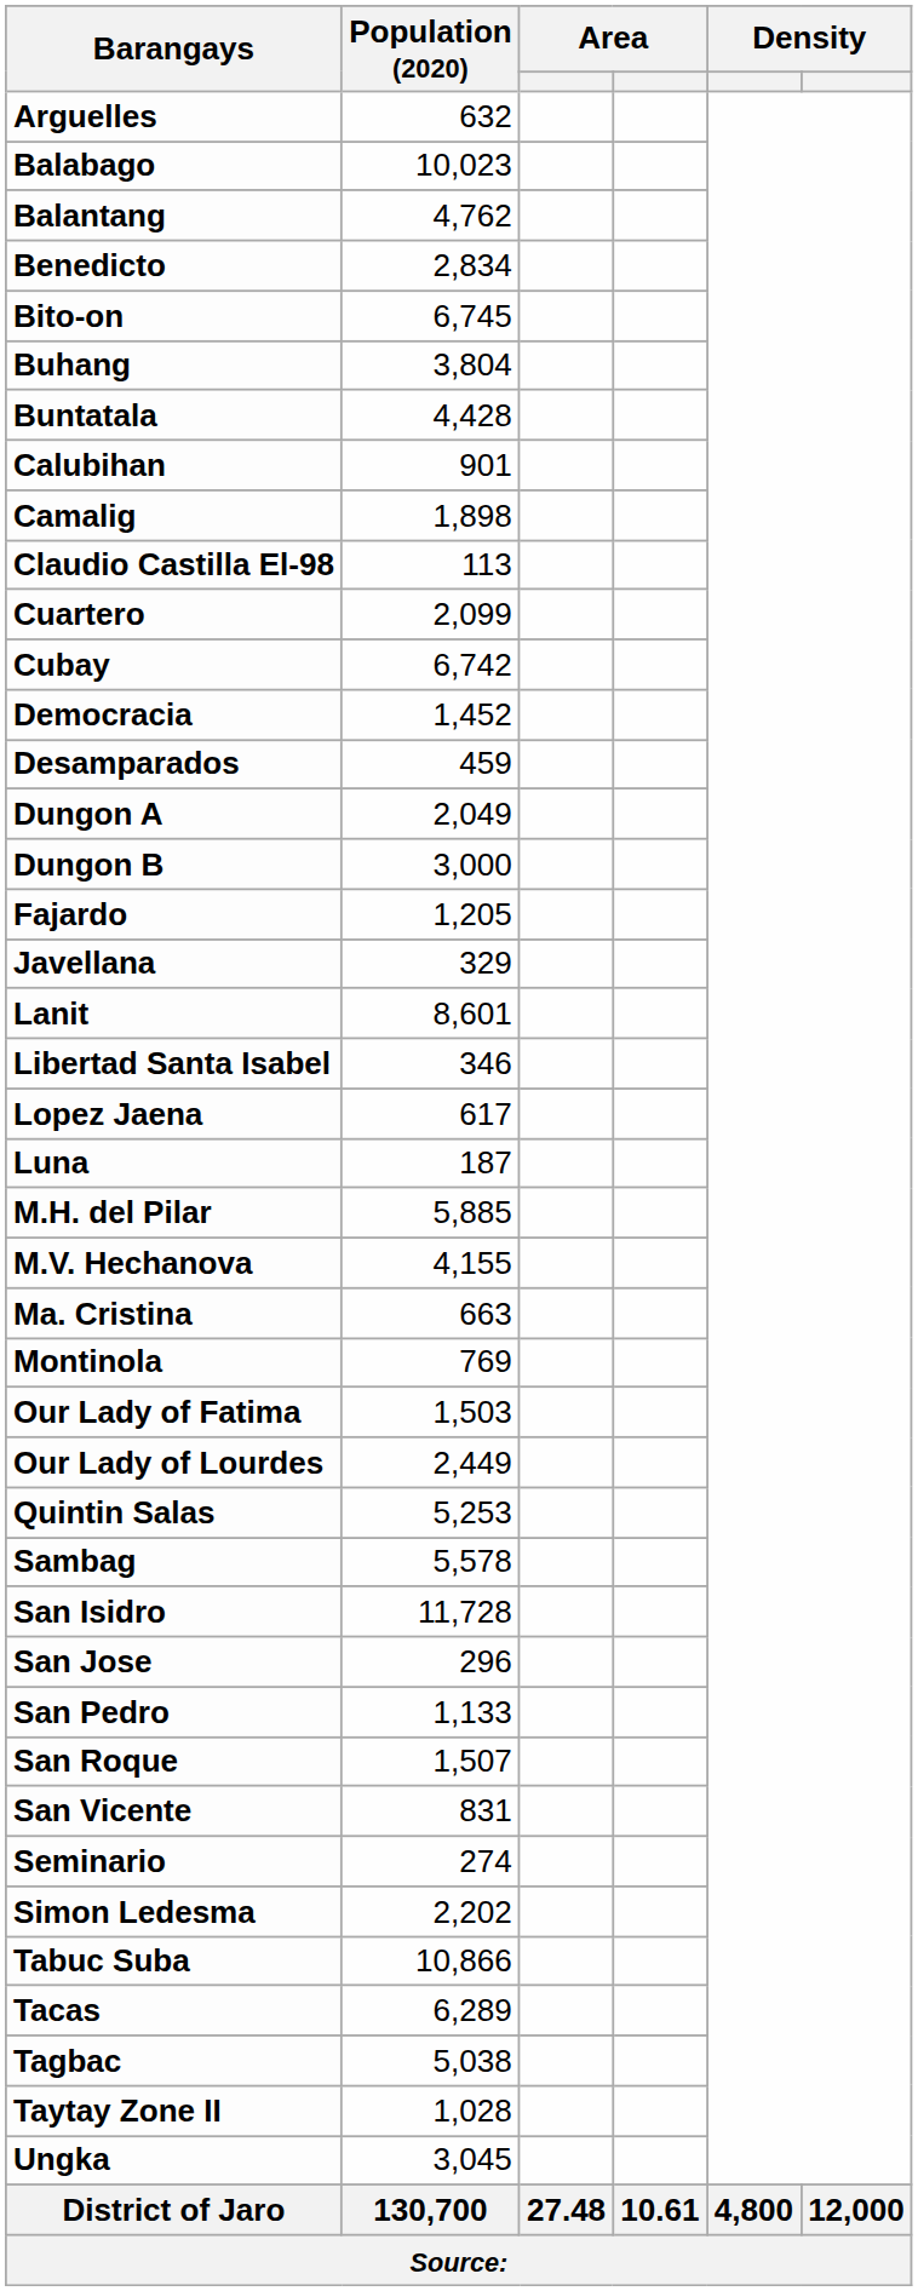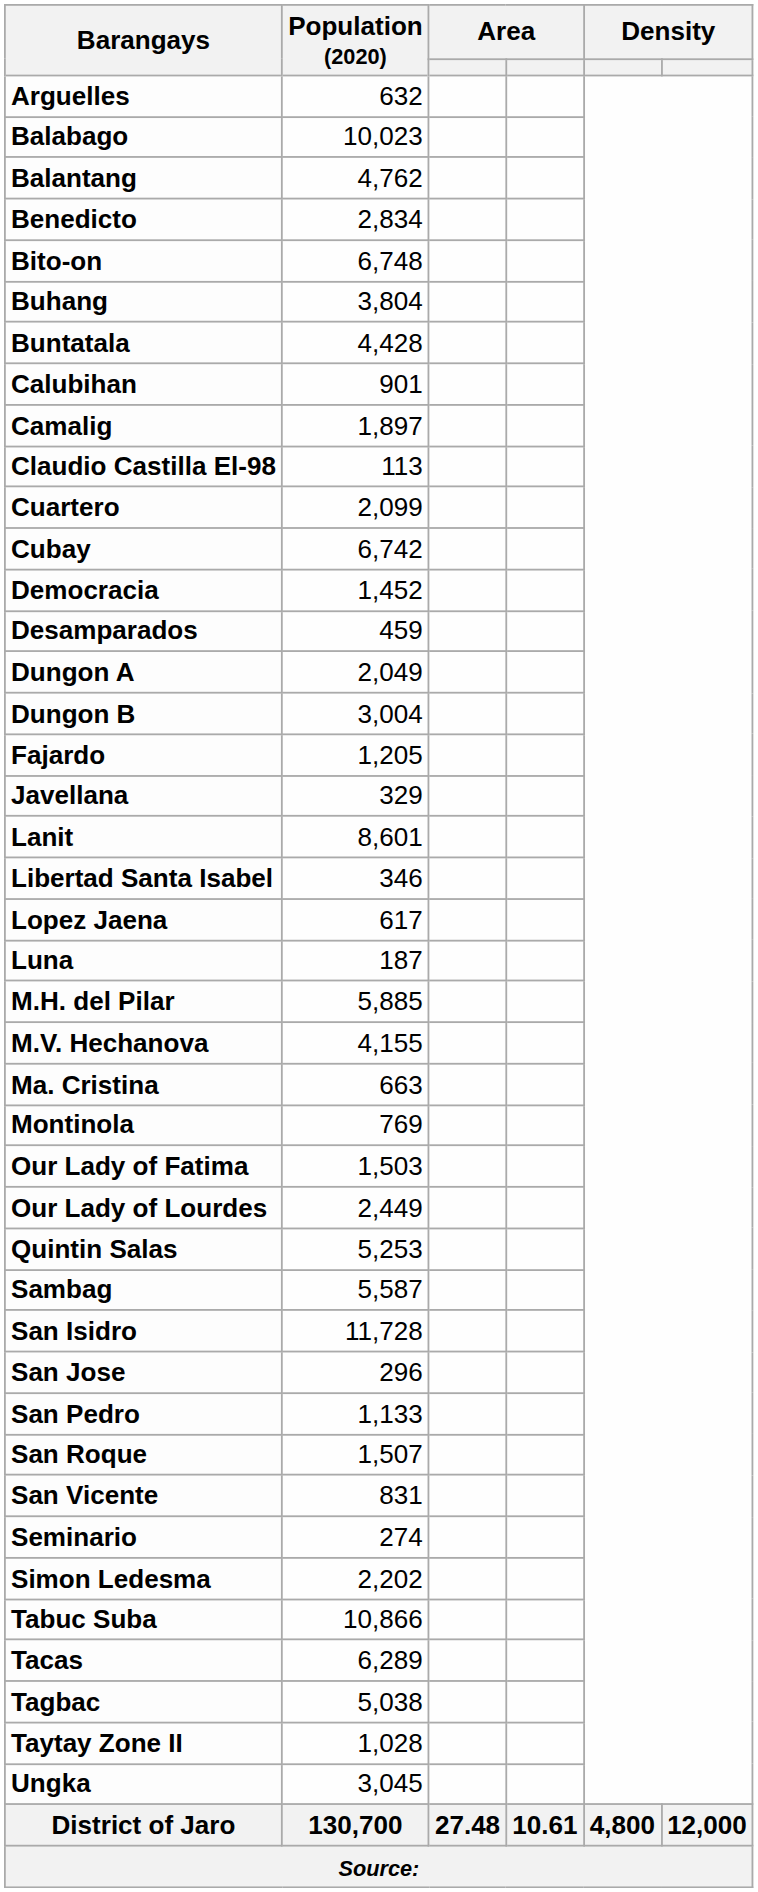 <table class="wikitable sortable" style="text-align:right;table-layout:fixed;font-size:90%;background-color:#FEFEFE;">
 <tr>
 <th rowspan="2" scope="col" style="border-bottom:none;">Barangays</th>
 <th rowspan="2" scope="col" style="border-bottom:none;">Population<br><small>(2020)</small></th>
 <th colspan="2" scope="col">Area</th>
 <th colspan="2" scope="col">Density</th>
 </tr>
 <tr>
 <th scope="col" style="border-top:none;"></th>
 <th scope="col"></th>
 <th scope="col"></th>
 <th scope="col"></th>
 </tr>
 <tr>
 <th scope="row" style="text-align:left;background-color:#FDFDFD;">Arguelles</th>
 <td>632</td>
 <td></td>
 <td></td>
 </tr>
 <tr>
 <th scope="row" style="text-align:left;background-color:#FDFDFD;">Balabago</th>
 <td>10,023</td>
 <td></td>
 <td></td>
 </tr>
 <tr>
 <th scope="row" style="text-align:left;background-color:#FDFDFD;">Balantang</th>
 <td>4,762</td>
 <td></td>
 <td></td>
 </tr>
 <tr>
 <th scope="row" style="text-align:left;background-color:#FDFDFD;">Benedicto</th>
 <td>2,834</td>
 <td></td>
 <td></td>
 </tr>
 <tr>
 <th scope="row" style="text-align:left;background-color:#FDFDFD;">Bito-on</th>
-<td>6,745</td>
+<td>6,748</td>
 <td></td>
 <td></td>
 </tr>
 <tr>
 <th scope="row" style="text-align:left;background-color:#FDFDFD;">Buhang</th>
 <td>3,804</td>
 <td></td>
 <td></td>
 </tr>
 <tr>
 <th scope="row" style="text-align:left;background-color:#FDFDFD;">Buntatala</th>
 <td>4,428</td>
 <td></td>
 <td></td>
 </tr>
 <tr>
 <th scope="row" style="text-align:left;background-color:#FDFDFD;">Calubihan</th>
 <td>901</td>
 <td></td>
 <td></td>
 </tr>
 <tr>
 <th scope="row" style="text-align:left;background-color:#FDFDFD;">Camalig</th>
-<td>1,898</td>
+<td>1,897</td>
 <td></td>
 <td></td>
 </tr>
 <tr>
 <th scope="row" style="text-align:left;background-color:#FDFDFD;">Claudio Castilla El-98</th>
 <td>113</td>
 <td></td>
 <td></td>
 </tr>
 <tr>
 <th scope="row" style="text-align:left;background-color:#FDFDFD;">Cuartero</th>
 <td>2,099</td>
 <td></td>
 <td></td>
 </tr>
 <tr>
 <th scope="row" style="text-align:left;background-color:#FDFDFD;">Cubay</th>
 <td>6,742</td>
 <td></td>
 <td></td>
 </tr>
 <tr>
 <th scope="row" style="text-align:left;background-color:#FDFDFD;">Democracia</th>
 <td>1,452</td>
 <td></td>
 <td></td>
 </tr>
 <tr>
 <th scope="row" style="text-align:left;background-color:#FDFDFD;">Desamparados</th>
 <td>459</td>
 <td></td>
 <td></td>
 </tr>
 <tr>
 <th scope="row" style="text-align:left;background-color:#FDFDFD;">Dungon A</th>
 <td>2,049</td>
 <td></td>
 <td></td>
 </tr>
 <tr>
 <th scope="row" style="text-align:left;background-color:#FDFDFD;">Dungon B</th>
-<td>3,000</td>
+<td>3,004</td>
 <td></td>
 <td></td>
 </tr>
 <tr>
 <th scope="row" style="text-align:left;background-color:#FDFDFD;">Fajardo</th>
 <td>1,205</td>
 <td></td>
 <td></td>
 </tr>
 <tr>
 <th scope="row" style="text-align:left;background-color:#FDFDFD;">Javellana</th>
 <td>329</td>
 <td></td>
 <td></td>
 </tr>
 <tr>
 <th scope="row" style="text-align:left;background-color:#FDFDFD;">Lanit</th>
 <td>8,601</td>
 <td></td>
 <td></td>
 </tr>
 <tr>
 <th scope="row" style="text-align:left;background-color:#FDFDFD;">Libertad Santa Isabel</th>
 <td>346</td>
 <td></td>
 <td></td>
 </tr>
 <tr>
 <th scope="row" style="text-align:left;background-color:#FDFDFD;">Lopez Jaena</th>
 <td>617</td>
 <td></td>
 <td></td>
 </tr>
 <tr>
 <th scope="row" style="text-align:left;background-color:#FDFDFD;">Luna</th>
 <td>187</td>
 <td></td>
 <td></td>
 </tr>
 <tr>
 <th scope="row" style="text-align:left;background-color:#FDFDFD;">M.H. del Pilar</th>
 <td>5,885</td>
 <td></td>
 <td></td>
 </tr>
 <tr>
 <th scope="row" style="text-align:left;background-color:#FDFDFD;">M.V. Hechanova</th>
 <td>4,155</td>
 <td></td>
 <td></td>
 </tr>
 <tr>
 <th scope="row" style="text-align:left;background-color:#FDFDFD;">Ma. Cristina</th>
 <td>663</td>
 <td></td>
 <td></td>
 </tr>
 <tr>
 <th scope="row" style="text-align:left;background-color:#FDFDFD;">Montinola</th>
 <td>769</td>
 <td></td>
 <td></td>
 </tr>
 <tr>
 <th scope="row" style="text-align:left;background-color:#FDFDFD;">Our Lady of Fatima</th>
 <td>1,503</td>
 <td></td>
 <td></td>
 </tr>
 <tr>
 <th scope="row" style="text-align:left;background-color:#FDFDFD;">Our Lady of Lourdes</th>
 <td>2,449</td>
 <td></td>
 <td></td>
 </tr>
 <tr>
 <th scope="row" style="text-align:left;background-color:#FDFDFD;">Quintin Salas</th>
 <td>5,253</td>
 <td></td>
 <td></td>
 </tr>
 <tr>
 <th scope="row" style="text-align:left;background-color:#FDFDFD;">Sambag</th>
-<td>5,578</td>
+<td>5,587</td>
 <td></td>
 <td></td>
 </tr>
 <tr>
 <th scope="row" style="text-align:left;background-color:#FDFDFD;">San Isidro</th>
 <td>11,728</td>
 <td></td>
 <td></td>
 </tr>
 <tr>
 <th scope="row" style="text-align:left;background-color:#FDFDFD;">San Jose</th>
 <td>296</td>
 <td></td>
 <td></td>
 </tr>
 <tr>
 <th scope="row" style="text-align:left;background-color:#FDFDFD;">San Pedro</th>
 <td>1,133</td>
 <td></td>
 <td></td>
 </tr>
 <tr>
 <th scope="row" style="text-align:left;background-color:#FDFDFD;">San Roque</th>
 <td>1,507</td>
 <td></td>
 <td></td>
 </tr>
 <tr>
 <th scope="row" style="text-align:left;background-color:#FDFDFD;">San Vicente</th>
 <td>831</td>
 <td></td>
 <td></td>
 </tr>
 <tr>
 <th scope="row" style="text-align:left;background-color:#FDFDFD;">Seminario</th>
 <td>274</td>
 <td></td>
 <td></td>
 </tr>
 <tr>
 <th scope="row" style="text-align:left;background-color:#FDFDFD;">Simon Ledesma</th>
 <td>2,202</td>
 <td></td>
 <td></td>
 </tr>
 <tr>
 <th scope="row" style="text-align:left;background-color:#FDFDFD;">Tabuc Suba</th>
 <td>10,866</td>
 <td></td>
 <td></td>
 </tr>
 <tr>
 <th scope="row" style="text-align:left;background-color:#FDFDFD;">Tacas</th>
 <td>6,289</td>
 <td></td>
 <td></td>
 </tr>
 <tr>
 <th scope="row" style="text-align:left;background-color:#FDFDFD;">Tagbac</th>
 <td>5,038</td>
 <td></td>
 <td></td>
 </tr>
 <tr>
 <th scope="row" style="text-align:left;background-color:#FDFDFD;">Taytay Zone II</th>
 <td>1,028</td>
 <td></td>
 <td></td>
 </tr>
 <tr>
 <th scope="row" style="text-align:left;background-color:#FDFDFD;">Ungka</th>
 <td>3,045</td>
 <td></td>
 <td></td>
 </tr>
 <tr>
 <th>District of Jaro</th>
 <th>130,700</th>
 <th>27.48</th>
 <th>10.61</th>
 <th>4,800</th>
 <th>12,000</th>
 </tr>
 <tr>
 <th colspan="6"><small><em>Source:</em> </small></th>
 </tr>
 </table>
